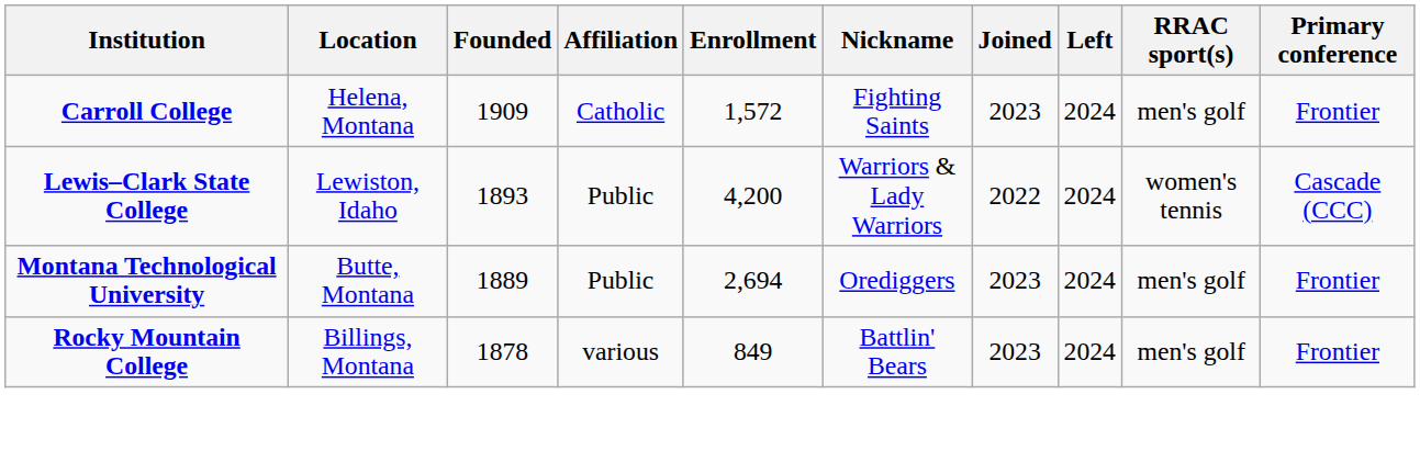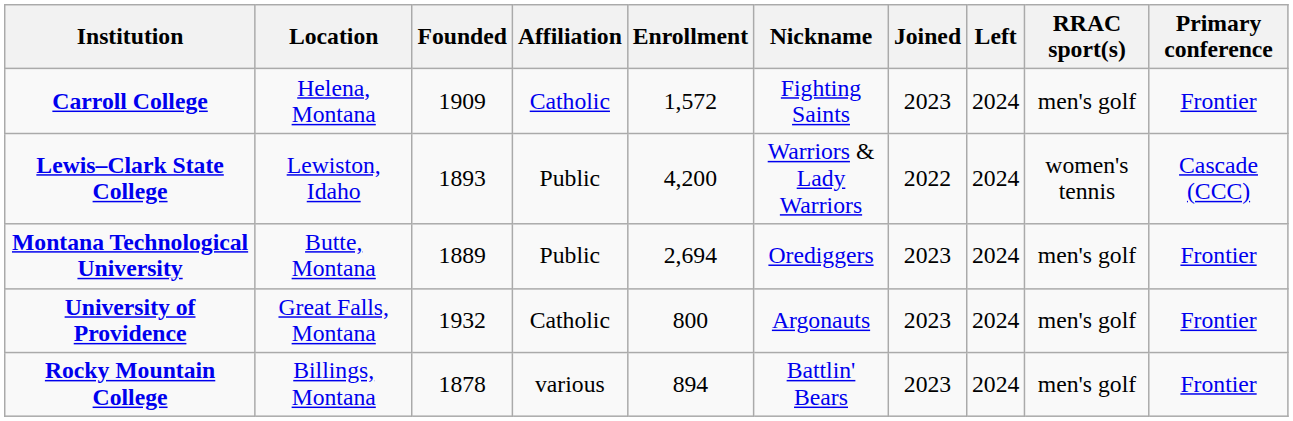 <table class="wikitable sortable" style="text-align:center">
 <tr>
 <th>Institution</th>
 <th>Location</th>
 <th>Founded</th>
 <th>Affiliation</th>
 <th>Enrollment</th>
 <th>Nickname</th>
 <th>Joined</th>
 <th>Left</th>
 <th>RRAC<br>sport(s)</th>
 <th>Primary<br>conference</th>
 </tr>
 <tr>
 <td><strong><a href='#'>Carroll College</a></strong></td>
 <td><a href='#'>Helena, Montana</a></td>
 <td>1909</td>
 <td><a href='#'>Catholic</a><br></td>
 <td>1,572</td>
 <td><a href='#'>Fighting Saints</a></td>
 <td>2023</td>
 <td>2024</td>
 <td>men's golf</td>
 <td><a href='#'>Frontier</a></td>
 </tr>
 <tr>
 <td><strong><a href='#'>Lewis–Clark State College</a></strong></td>
 <td><a href='#'>Lewiston, Idaho</a></td>
 <td>1893</td>
 <td>Public</td>
 <td>4,200</td>
 <td><a href='#'>Warriors</a> &<br><a href='#'>Lady Warriors</a></td>
 <td>2022</td>
 <td>2024</td>
 <td>women's tennis</td>
 <td><a href='#'>Cascade (CCC)</a></td>
 </tr>
 <tr>
 <td><strong><a href='#'>Montana Technological University</a></strong></td>
 <td><a href='#'>Butte, Montana</a></td>
 <td>1889</td>
 <td>Public</td>
 <td>2,694</td>
 <td><a href='#'>Orediggers</a></td>
 <td>2023</td>
 <td>2024</td>
 <td>men's golf</td>
 <td><a href='#'>Frontier</a></td>
 </tr>
 <tr>
+<td><strong><a href='#'>University of Providence</a></strong></td>
+<td><a href='#'>Great Falls, Montana</a></td>
+<td>1932</td>
+<td>Catholic<br></td>
+<td>800</td>
+<td><a href='#'>Argonauts</a></td>
+<td>2023</td>
+<td>2024</td>
+<td>men's golf</td>
+<td><a href='#'>Frontier</a></td>
+</tr>
+<tr>
 <td><strong><a href='#'>Rocky Mountain College</a></strong></td>
 <td><a href='#'>Billings, Montana</a></td>
 <td>1878</td>
 <td>various</td>
-<td>849</td>
+<td>894</td>
 <td><a href='#'>Battlin' Bears</a></td>
 <td>2023</td>
 <td>2024</td>
 <td>men's golf</td>
 <td><a href='#'>Frontier</a></td>
 </tr>
 </table>
